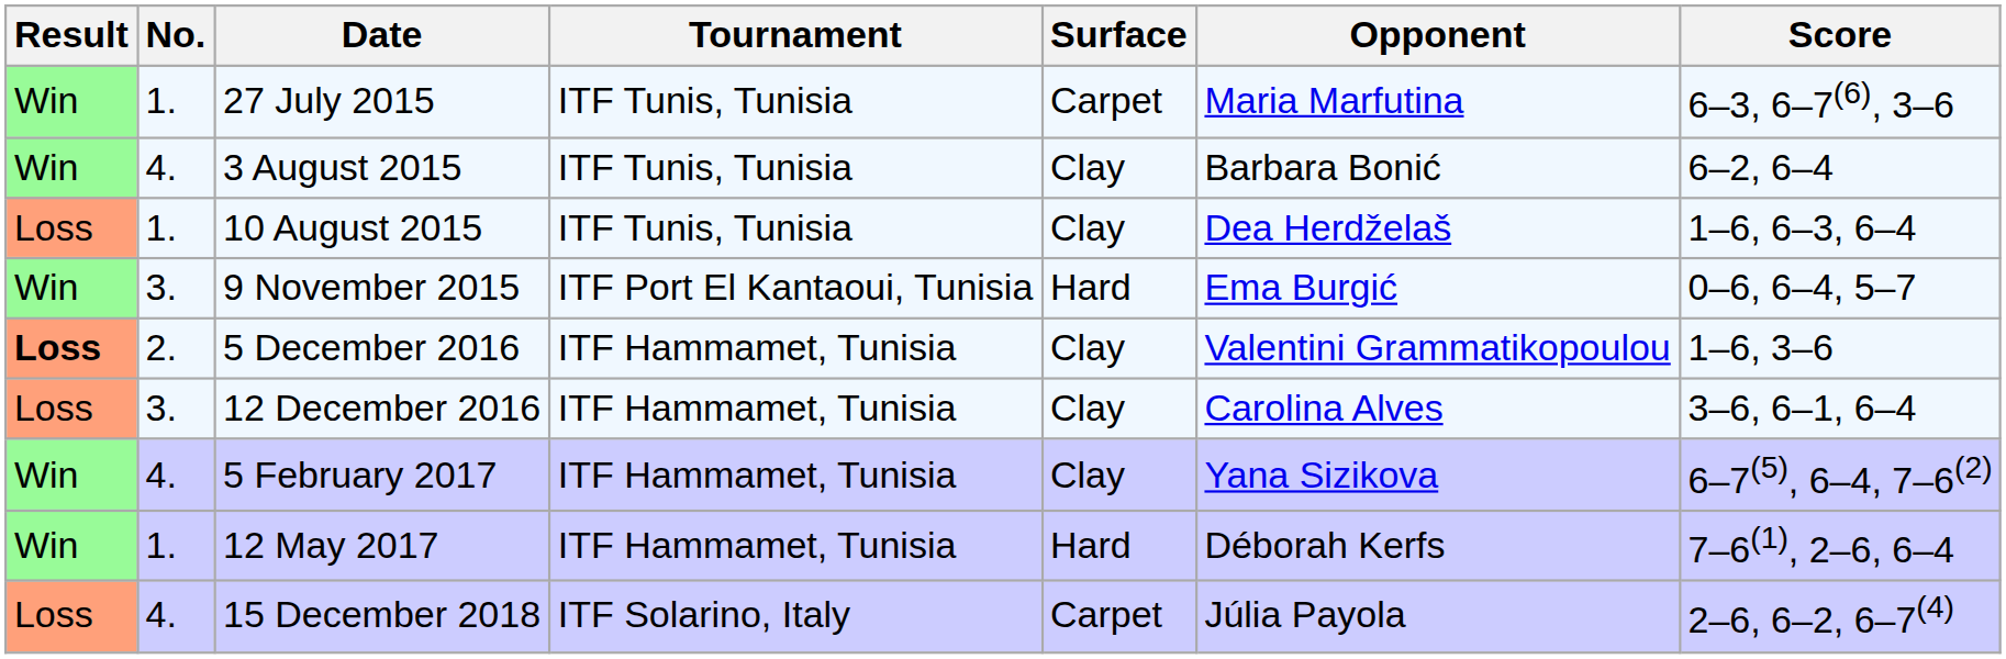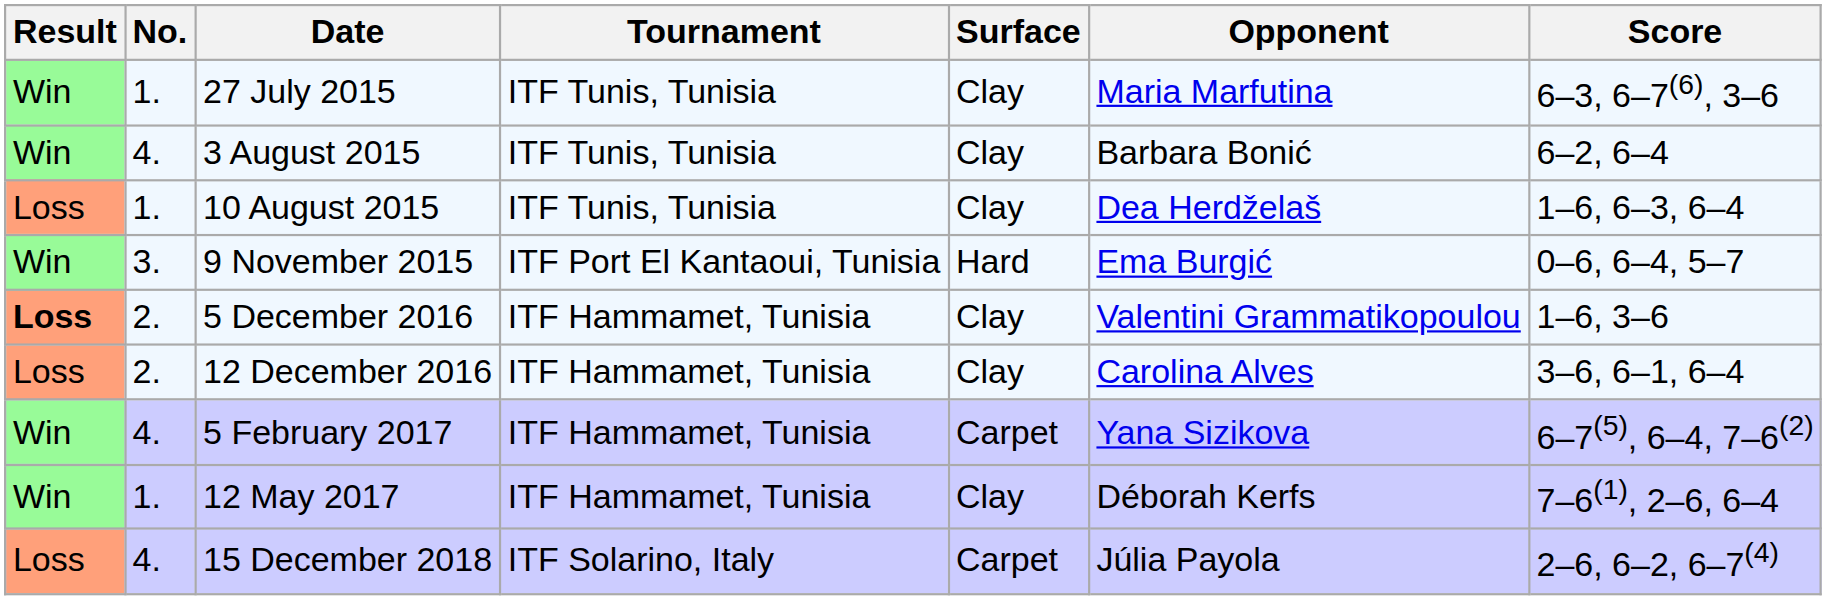 <table class="sortable wikitable" style=font-size:97%>
 <tr>
 <th>Result</th>
 <th>No.</th>
 <th>Date</th>
 <th>Tournament</th>
 <th>Surface</th>
 <th>Opponent</th>
 <th class="unsortable">Score</th>
 </tr>
 <tr style="background:#f0f8ff;">
 <td style="background:#98fb98;">Win</td>
 <td>1.</td>
 <td>27 July 2015</td>
 <td>ITF Tunis, Tunisia</td>
-<td>Carpet</td>
+<td>Clay</td>
 <td> <a href='#'>Maria Marfutina</a></td>
 <td>6–3, 6–7<sup>(6)</sup>, 3–6</td>
 </tr>
 <tr style="background:#f0f8ff;">
 <td style="background:#98fb98;">Win</td>
 <td>4.</td>
 <td>3 August 2015</td>
 <td>ITF Tunis, Tunisia</td>
 <td>Clay</td>
 <td> Barbara Bonić</td>
 <td>6–2, 6–4</td>
 </tr>
 <tr style="background:#f0f8ff;">
 <td style="background:#ffa07a;">Loss</td>
 <td>1.</td>
 <td>10 August 2015</td>
 <td>ITF Tunis, Tunisia</td>
 <td>Clay</td>
 <td> <a href='#'>Dea Herdželaš</a></td>
 <td>1–6, 6–3, 6–4</td>
 </tr>
 <tr style="background:#f0f8ff;">
 <td style="background:#98fb98;">Win</td>
 <td>3.</td>
 <td>9 November 2015</td>
 <td>ITF Port El Kantaoui, Tunisia</td>
 <td>Hard</td>
 <td> <a href='#'>Ema Burgić</a></td>
 <td>0–6, 6–4, 5–7</td>
 </tr>
 <tr style="background:#f0f8ff;">
 <td style="background:#ffa07a;"><strong>Loss</strong></td>
 <td>2.</td>
 <td>5 December 2016</td>
 <td>ITF Hammamet, Tunisia</td>
 <td>Clay</td>
 <td> <a href='#'>Valentini Grammatikopoulou</a></td>
 <td>1–6, 3–6</td>
 </tr>
 <tr style="background:#f0f8ff;">
 <td style="background:#ffa07a;">Loss</td>
-<td>3.</td>
+<td>2.</td>
 <td>12 December 2016</td>
 <td>ITF Hammamet, Tunisia</td>
 <td>Clay</td>
 <td> <a href='#'>Carolina Alves</a></td>
 <td>3–6, 6–1, 6–4</td>
 </tr>
 <tr style="background:#ccccff;">
 <td style="background:#98fb98;">Win</td>
 <td>4.</td>
 <td>5 February 2017</td>
 <td>ITF Hammamet, Tunisia</td>
-<td>Clay</td>
+<td>Carpet</td>
 <td> <a href='#'>Yana Sizikova</a></td>
 <td>6–7<sup>(5)</sup>, 6–4, 7–6<sup>(2)</sup></td>
 </tr>
 <tr style="background:#ccccff;">
 <td style="background:#98fb98;">Win</td>
 <td>1.</td>
 <td>12 May 2017</td>
 <td>ITF Hammamet, Tunisia</td>
-<td>Hard</td>
+<td>Clay</td>
 <td> Déborah Kerfs</td>
 <td>7–6<sup>(1)</sup>, 2–6, 6–4</td>
 </tr>
 <tr style="background:#ccccff;">
 <td style="background:#ffa07a;">Loss</td>
 <td>4.</td>
 <td>15 December 2018</td>
 <td>ITF Solarino, Italy</td>
 <td>Carpet</td>
 <td> Júlia Payola</td>
 <td>2–6, 6–2, 6–7<sup>(4)</sup></td>
 </tr>
 </table>
